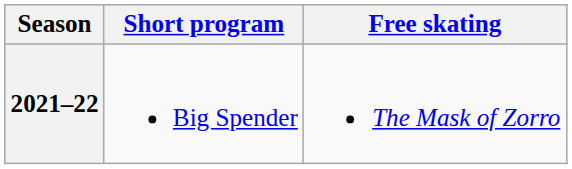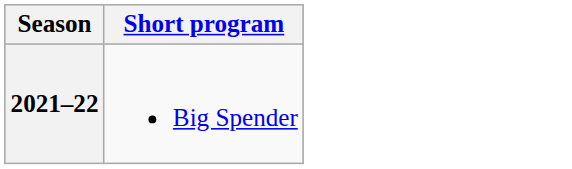 <table class=wikitable style=text-align:center>
 <tr>
 <th>Season</th>
 <th><a href='#'>Short program</a></th>
-<th><a href='#'>Free skating</a></th>
 </tr>
 <tr>
 <th>2021–22 <br> </th>
 <td><br><ul><li><a href='#'>Big Spender</a> <br> </li></ul></td>
-<td><br><ul><li><em><a href='#'>The Mask of Zorro</a></em> <br> </li></ul></td>
 </tr>
 </table>
